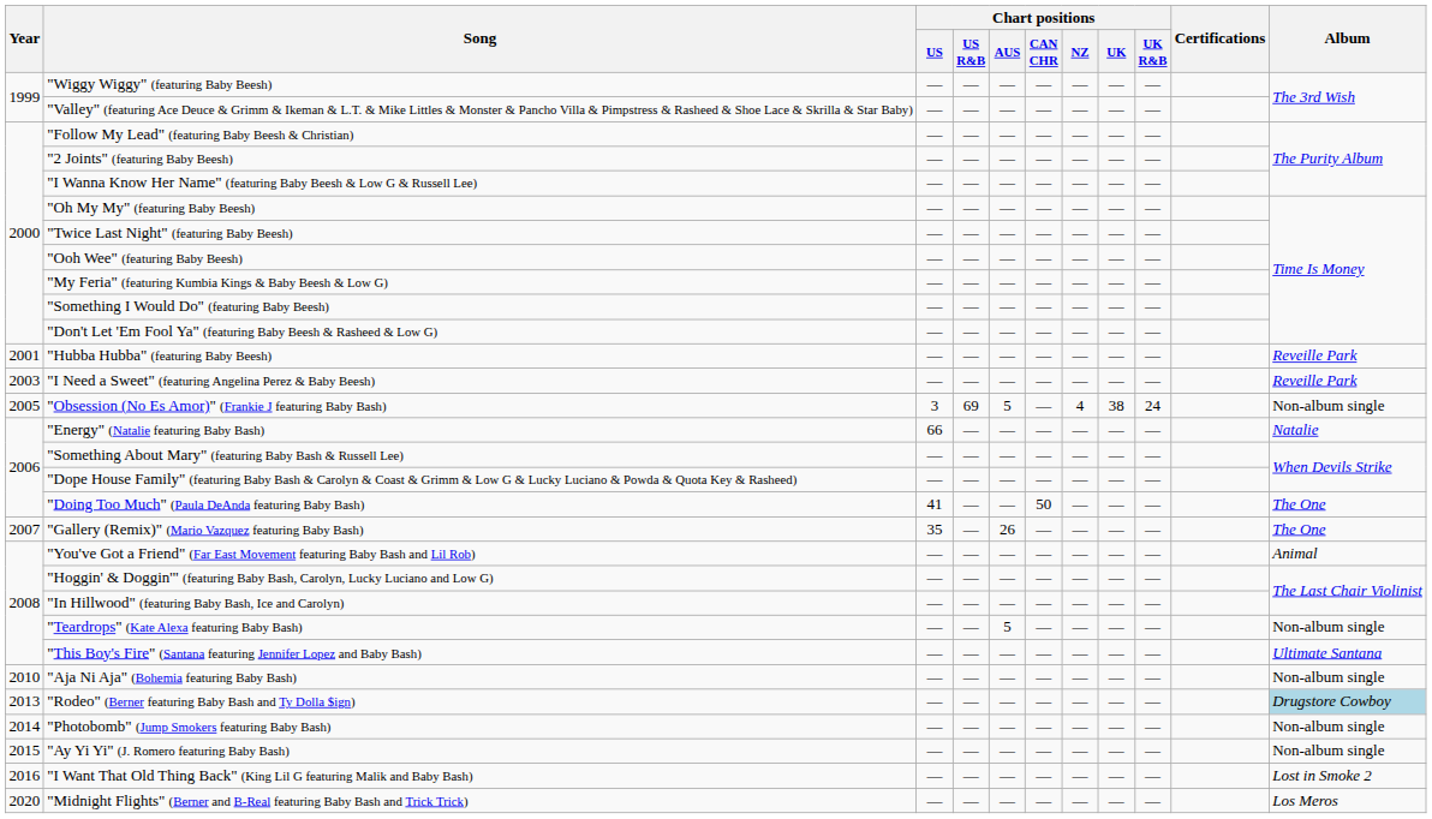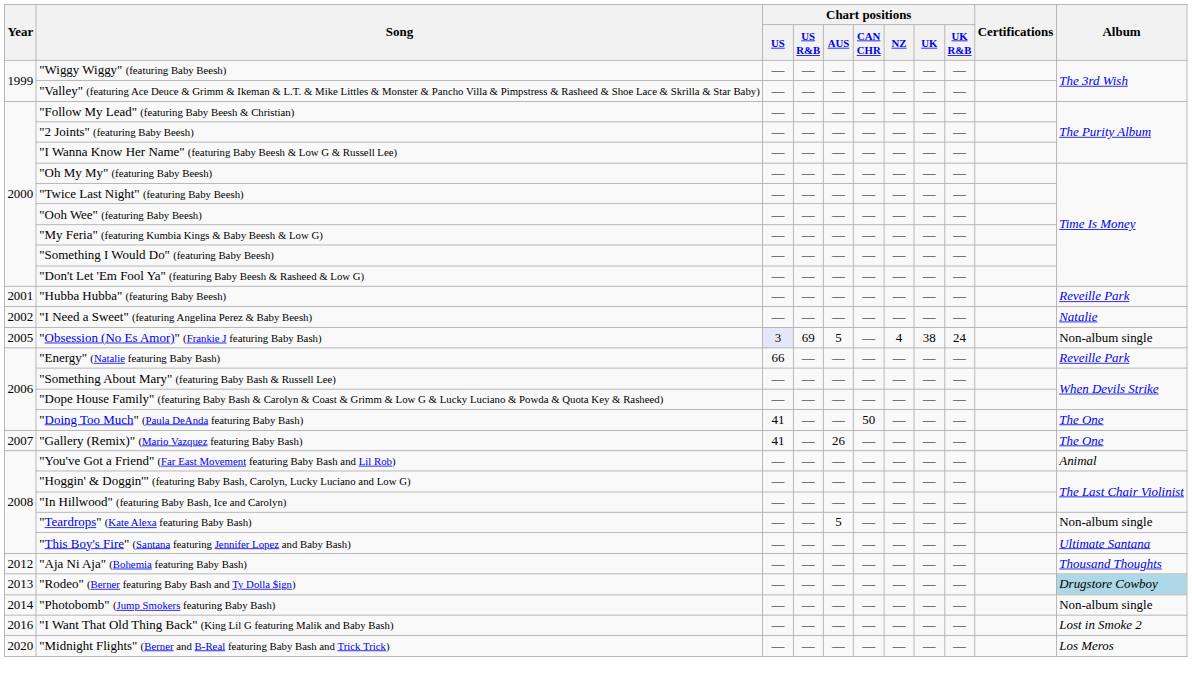 <table class="wikitable" style="text-align:center">
 <tr>
 <th scope="col" rowspan="2">Year</th>
 <th scope="col" rowspan="2">Song</th>
 <th scope="col" colspan="7">Chart positions</th>
 <th scope="col" rowspan="2">Certifications</th>
 <th scope="col" rowspan="2">Album</th>
 </tr>
 <tr>
 <th style="width:30px;"><small><a href='#'>US</a></small><br></th>
 <th style="width:30px;"><small><a href='#'>US<br>R&B</a></small><br></th>
 <th style="width:30px;"><small><a href='#'>AUS</a></small><br></th>
 <th style="width:30px;"><small><a href='#'>CAN<br>CHR</a></small><br></th>
 <th style="width:30px;"><small><a href='#'>NZ</a></small><br></th>
 <th style="width:30px;"><small><a href='#'>UK</a></small><br></th>
 <th style="width:30px;"><small><a href='#'>UK R&B</a></small><br></th>
 </tr>
 <tr>
 <td rowspan="2">1999</td>
 <td align="left">"Wiggy Wiggy" <small>(featuring Baby Beesh)</small></td>
 <td>—</td>
 <td>—</td>
 <td>—</td>
 <td>—</td>
 <td>—</td>
 <td>—</td>
 <td>—</td>
 <td></td>
 <td style="text-align:left;" rowspan="2"><em><a href='#'>The 3rd Wish</a></em></td>
 </tr>
 <tr>
 <td align="left">"Valley" <small>(featuring Ace Deuce & Grimm & Ikeman & L.T. & Mike Littles & Monster & Pancho Villa & Pimpstress & Rasheed & Shoe Lace & Skrilla & Star Baby)</small></td>
 <td>—</td>
 <td>—</td>
 <td>—</td>
 <td>—</td>
 <td>—</td>
 <td>—</td>
 <td>—</td>
 <td></td>
 </tr>
 <tr>
 <td rowspan="9">2000</td>
 <td align="left">"Follow My Lead" <small>(featuring Baby Beesh & Christian)</small></td>
 <td>—</td>
 <td>—</td>
 <td>—</td>
 <td>—</td>
 <td>—</td>
 <td>—</td>
 <td>—</td>
 <td></td>
 <td style="text-align:left;" rowspan="3"><em><a href='#'>The Purity Album</a></em></td>
 </tr>
 <tr>
 <td align="left">"2 Joints" <small>(featuring Baby Beesh)</small></td>
 <td>—</td>
 <td>—</td>
 <td>—</td>
 <td>—</td>
 <td>—</td>
 <td>—</td>
 <td>—</td>
 <td></td>
 </tr>
 <tr>
 <td align="left">"I Wanna Know Her Name" <small>(featuring Baby Beesh & Low G & Russell Lee)</small></td>
 <td>—</td>
 <td>—</td>
 <td>—</td>
 <td>—</td>
 <td>—</td>
 <td>—</td>
 <td>—</td>
 <td></td>
 </tr>
 <tr>
 <td align="left">"Oh My My" <small>(featuring Baby Beesh)</small></td>
 <td>—</td>
 <td>—</td>
 <td>—</td>
 <td>—</td>
 <td>—</td>
 <td>—</td>
 <td>—</td>
 <td></td>
 <td style="text-align:left;" rowspan="6"><em><a href='#'>Time Is Money</a></em></td>
 </tr>
 <tr>
 <td align="left">"Twice Last Night" <small>(featuring Baby Beesh)</small></td>
 <td>—</td>
 <td>—</td>
 <td>—</td>
 <td>—</td>
 <td>—</td>
 <td>—</td>
 <td>—</td>
 <td></td>
 </tr>
 <tr>
 <td align="left">"Ooh Wee" <small>(featuring Baby Beesh)</small></td>
 <td>—</td>
 <td>—</td>
 <td>—</td>
 <td>—</td>
 <td>—</td>
 <td>—</td>
 <td>—</td>
 <td></td>
 </tr>
 <tr>
 <td align="left">"My Feria" <small>(featuring Kumbia Kings & Baby Beesh & Low G)</small></td>
 <td>—</td>
 <td>—</td>
 <td>—</td>
 <td>—</td>
 <td>—</td>
 <td>—</td>
 <td>—</td>
 <td></td>
 </tr>
 <tr>
 <td align="left">"Something I Would Do" <small>(featuring Baby Beesh)</small></td>
 <td>—</td>
 <td>—</td>
 <td>—</td>
 <td>—</td>
 <td>—</td>
 <td>—</td>
 <td>—</td>
 <td></td>
 </tr>
 <tr>
 <td align="left">"Don't Let 'Em Fool Ya" <small>(featuring Baby Beesh & Rasheed & Low G)</small></td>
 <td>—</td>
 <td>—</td>
 <td>—</td>
 <td>—</td>
 <td>—</td>
 <td>—</td>
 <td>—</td>
 <td></td>
 </tr>
 <tr>
 <td>2001</td>
 <td align="left">"Hubba Hubba" <small>(featuring Baby Beesh)</small></td>
 <td>—</td>
 <td>—</td>
 <td>—</td>
 <td>—</td>
 <td>—</td>
 <td>—</td>
 <td>—</td>
 <td></td>
 <td align="left"><em><a href='#'>Reveille Park</a></em></td>
 </tr>
 <tr>
-<td>2003</td>
+<td>2002</td>
 <td align="left">"I Need a Sweet" <small>(featuring Angelina Perez & Baby Beesh)</small></td>
 <td>—</td>
 <td>—</td>
 <td>—</td>
 <td>—</td>
 <td>—</td>
 <td>—</td>
 <td>—</td>
 <td></td>
-<td align="left"><em><a href='#'>Reveille Park</a></em></td>
+<td align="left"><em><a href='#'>Natalie</a></em></td>
 </tr>
 <tr>
 <td>2005</td>
 <td align="left">"<a href='#'>Obsession (No Es Amor)</a>" <small>(<a href='#'>Frankie J</a> featuring Baby Bash)</small></td>
-<td>3</td>
+<td style="background: lavender;">3</td>
 <td>69</td>
 <td>5</td>
 <td>—</td>
 <td>4</td>
 <td>38</td>
 <td>24</td>
 <td></td>
 <td align="left">Non-album single</td>
 </tr>
 <tr>
 <td rowspan="4">2006</td>
 <td align="left">"Energy" <small>(<a href='#'>Natalie</a> featuring Baby Bash)</small></td>
 <td>66</td>
 <td>—</td>
 <td>—</td>
 <td>—</td>
 <td>—</td>
 <td>—</td>
 <td>—</td>
 <td></td>
-<td align="left"><em><a href='#'>Natalie</a></em></td>
+<td align="left"><em><a href='#'>Reveille Park</a></em></td>
 </tr>
 <tr>
 <td align="left">"Something About Mary" <small>(featuring Baby Bash & Russell Lee)</small></td>
 <td>—</td>
 <td>—</td>
 <td>—</td>
 <td>—</td>
 <td>—</td>
 <td>—</td>
 <td>—</td>
 <td></td>
 <td style="text-align:left;" rowspan="2"><em><a href='#'>When Devils Strike</a></em></td>
 </tr>
 <tr>
 <td align="left">"Dope House Family" <small>(featuring Baby Bash & Carolyn & Coast & Grimm & Low G & Lucky Luciano & Powda & Quota Key & Rasheed)</small></td>
 <td>—</td>
 <td>—</td>
 <td>—</td>
 <td>—</td>
 <td>—</td>
 <td>—</td>
 <td>—</td>
 <td></td>
 </tr>
 <tr>
 <td align="left">"<a href='#'>Doing Too Much</a>" <small>(<a href='#'>Paula DeAnda</a> featuring Baby Bash)</small></td>
 <td>41</td>
 <td>—</td>
 <td>—</td>
 <td>50</td>
 <td>—</td>
 <td>—</td>
 <td>—</td>
 <td></td>
 <td align="left"><em><a href='#'>The One</a></em></td>
 </tr>
 <tr>
 <td>2007</td>
 <td align="left">"Gallery (Remix)" <small>(<a href='#'>Mario Vazquez</a> featuring Baby Bash)</small></td>
-<td>35</td>
+<td>41</td>
 <td>—</td>
 <td>26</td>
 <td>—</td>
 <td>—</td>
 <td>—</td>
 <td>—</td>
 <td></td>
 <td align="left"><em><a href='#'>The One</a></em></td>
 </tr>
 <tr>
 <td rowspan="5">2008</td>
 <td align="left">"You've Got a Friend" <small>(<a href='#'>Far East Movement</a> featuring Baby Bash and <a href='#'>Lil Rob</a>)</small></td>
 <td>—</td>
 <td>—</td>
 <td>—</td>
 <td>—</td>
 <td>—</td>
 <td>—</td>
 <td>—</td>
 <td></td>
 <td align="left"><em>Animal</em></td>
 </tr>
 <tr>
 <td align="left">"Hoggin' & Doggin'" <small>(featuring Baby Bash, Carolyn, Lucky Luciano and Low G)</small></td>
 <td>—</td>
 <td>—</td>
 <td>—</td>
 <td>—</td>
 <td>—</td>
 <td>—</td>
 <td>—</td>
 <td></td>
 <td style="text-align:left;" rowspan="2"><em><a href='#'>The Last Chair Violinist</a></em></td>
 </tr>
 <tr>
 <td align="left">"In Hillwood" <small>(featuring Baby Bash, Ice and Carolyn)</small></td>
 <td>—</td>
 <td>—</td>
 <td>—</td>
 <td>—</td>
 <td>—</td>
 <td>—</td>
 <td>—</td>
 <td></td>
 </tr>
 <tr>
 <td align="left">"<a href='#'>Teardrops</a>" <small>(<a href='#'>Kate Alexa</a> featuring Baby Bash)</small></td>
 <td>—</td>
 <td>—</td>
 <td>5</td>
 <td>—</td>
 <td>—</td>
 <td>—</td>
 <td>—</td>
 <td></td>
 <td align="left">Non-album single</td>
 </tr>
 <tr>
 <td align="left">"<a href='#'>This Boy's Fire</a>" <small>(<a href='#'>Santana</a> featuring <a href='#'>Jennifer Lopez</a> and Baby Bash)</small></td>
 <td>—</td>
 <td>—</td>
 <td>—</td>
 <td>—</td>
 <td>—</td>
 <td>—</td>
 <td>—</td>
 <td></td>
 <td align="left"><em><a href='#'>Ultimate Santana</a></em></td>
 </tr>
 <tr>
-<td>2010</td>
+<td>2012</td>
 <td align="left">"Aja Ni Aja" <small>(<a href='#'>Bohemia</a> featuring Baby Bash)</small></td>
 <td>—</td>
 <td>—</td>
 <td>—</td>
 <td>—</td>
 <td>—</td>
 <td>—</td>
 <td>—</td>
 <td></td>
-<td style="text-align:left;">Non-album single</td>
+<td style="text-align:left;"><em><a href='#'>Thousand Thoughts</a></em></td>
 </tr>
 <tr>
 <td>2013</td>
 <td align="left">"Rodeo" <small>(<a href='#'>Berner</a> featuring Baby Bash and <a href='#'>Ty Dolla $ign</a>)</small></td>
 <td>—</td>
 <td>—</td>
 <td>—</td>
 <td>—</td>
 <td>—</td>
 <td>—</td>
 <td>—</td>
 <td></td>
 <td style="background: lightblue; text-align:left;"><em>Drugstore Cowboy</em></td>
 </tr>
 <tr>
 <td>2014</td>
 <td align="left">"Photobomb" <small>(<a href='#'>Jump Smokers</a> featuring Baby Bash)</small></td>
-<td>—</td>
-<td>—</td>
-<td>—</td>
-<td>—</td>
-<td>—</td>
-<td>—</td>
-<td>—</td>
-<td></td>
-<td style="text-align:left;">Non-album single</td>
-</tr>
-<tr>
-<td>2015</td>
-<td align="left">"Ay Yi Yi" <small>(J. Romero featuring Baby Bash)</small></td>
 <td>—</td>
 <td>—</td>
 <td>—</td>
 <td>—</td>
 <td>—</td>
 <td>—</td>
 <td>—</td>
 <td></td>
 <td style="text-align:left;">Non-album single</td>
 </tr>
 <tr>
 <td>2016</td>
 <td align="left">"I Want That Old Thing Back" <small>(King Lil G featuring Malik and Baby Bash)</small></td>
 <td>—</td>
 <td>—</td>
 <td>—</td>
 <td>—</td>
 <td>—</td>
 <td>—</td>
 <td>—</td>
 <td></td>
 <td style="text-align:left;"><em>Lost in Smoke 2</em></td>
 </tr>
 <tr>
 <td>2020</td>
 <td align="left">"Midnight Flights" <small>(<a href='#'>Berner</a> and <a href='#'>B-Real</a> featuring Baby Bash and <a href='#'>Trick Trick</a>)</small></td>
 <td>—</td>
 <td>—</td>
 <td>—</td>
 <td>—</td>
 <td>—</td>
 <td>—</td>
 <td>—</td>
 <td></td>
 <td align="left"><em>Los Meros</em></td>
 </tr>
 </table>
